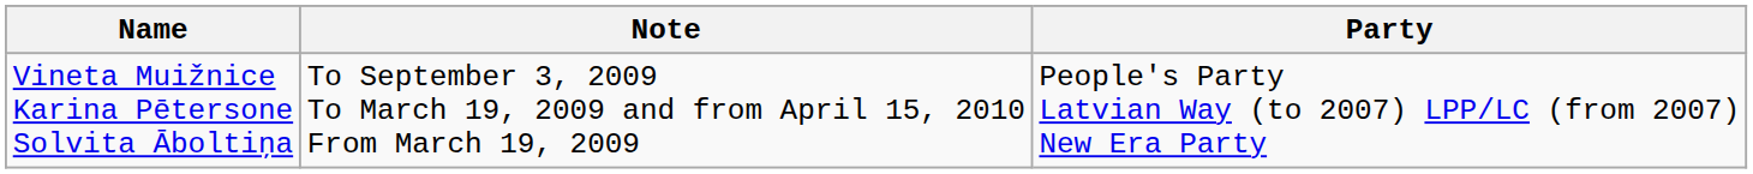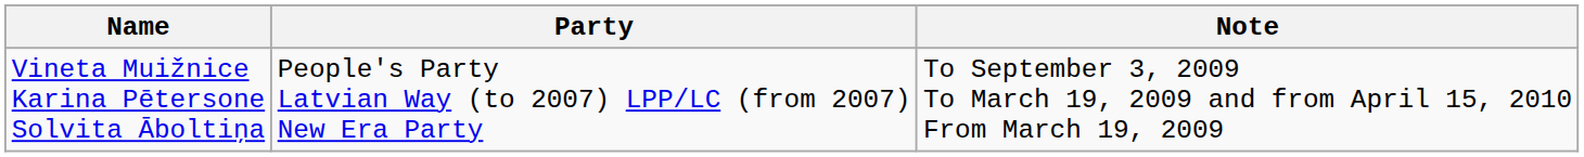 <table class="wikitable">
 <tr>
 <th>Name</th>
+<th>Party</th>
 <th>Note</th>
-<th>Party</th>
 </tr>
 <tr>
 <td><a href='#'>Vineta Muižnice</a><br><a href='#'>Karina Pētersone</a><br><a href='#'>Solvita Āboltiņa</a></td>
+<td>People's Party<br><a href='#'>Latvian Way</a> (to 2007) <a href='#'>LPP/LC</a> (from 2007)<br><a href='#'>New Era Party</a></td>
 <td>To September 3, 2009<br>To March 19, 2009 and from April 15, 2010<br>From March 19, 2009</td>
-<td>People's Party<br><a href='#'>Latvian Way</a> (to 2007) <a href='#'>LPP/LC</a> (from 2007)<br><a href='#'>New Era Party</a></td>
 </tr>
 </table>
